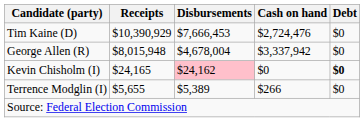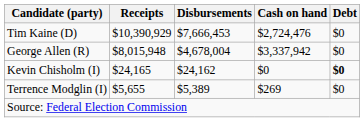 <table class="wikitable sortable">
 <tr>
 <th>Candidate (party)</th>
 <th>Receipts</th>
 <th>Disbursements</th>
 <th>Cash on hand</th>
 <th>Debt</th>
 </tr>
 <tr>
 <td>Tim Kaine (D)</td>
 <td>$10,390,929</td>
 <td>$7,666,453</td>
 <td>$2,724,476</td>
 <td>$0</td>
 </tr>
 <tr>
 <td>George Allen (R)</td>
 <td>$8,015,948</td>
 <td>$4,678,004</td>
 <td>$3,337,942</td>
 <td>$0</td>
 </tr>
 <tr>
 <td>Kevin Chisholm (I)</td>
 <td>$24,165</td>
-<td style="background: pink;">$24,162</td>
+<td>$24,162</td>
 <td>$0</td>
 <td><strong>$0</strong></td>
 </tr>
 <tr>
 <td>Terrence Modglin (I)</td>
 <td>$5,655</td>
 <td>$5,389</td>
-<td>$266</td>
+<td>$269</td>
 <td>$0</td>
 </tr>
 <tr>
 <td colspan=5>Source: <a href='#'>Federal Election Commission</a></td>
 </tr>
 </table>
